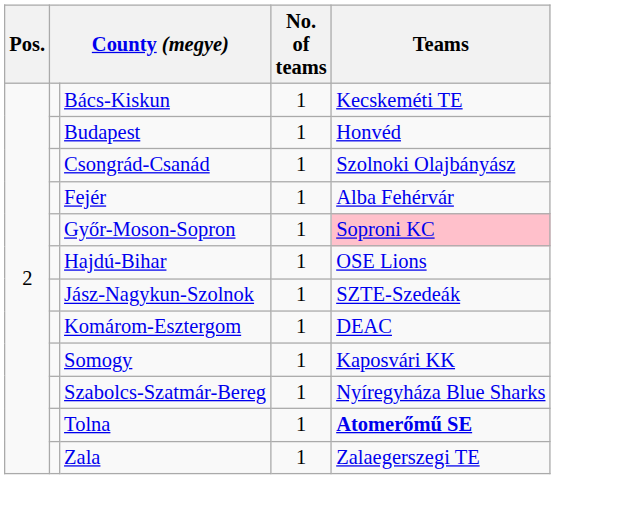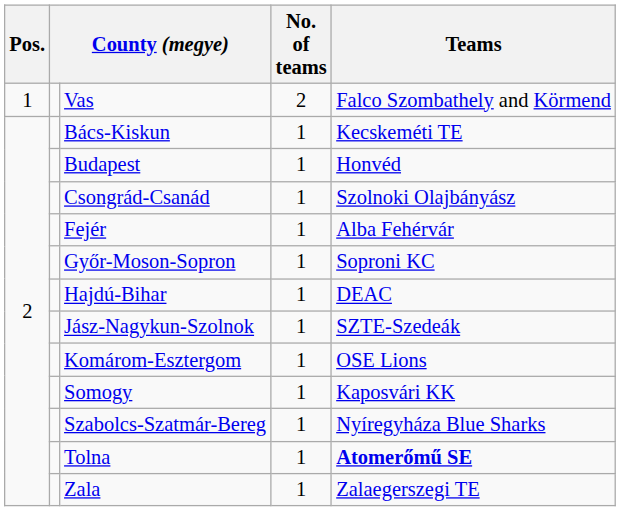 <table class="wikitable" style="float:left;margin-right:2em;">
 <tr>
 <th>Pos.</th>
 <th colspan=2><a href='#'>County</a> <em>(megye)</em></th>
 <th width=30>No. of teams</th>
 <th>Teams</th>
+</tr>
+<tr>
+<td rowspan="1" align="center">1</td>
+<td align=center></td>
+<td><a href='#'>Vas</a></td>
+<td align="center">2</td>
+<td><a href='#'>Falco Szombathely</a> and <a href='#'>Körmend</a></td>
 </tr>
 <tr>
 <td rowspan="12" align="center">2</td>
 <td align=center></td>
 <td><a href='#'>Bács-Kiskun</a></td>
 <td align="center">1</td>
 <td><a href='#'>Kecskeméti TE</a></td>
 </tr>
 <tr>
 <td align=center></td>
 <td><a href='#'>Budapest</a></td>
 <td align="center">1</td>
 <td><a href='#'>Honvéd</a></td>
 </tr>
 <tr>
 <td align=center></td>
 <td><a href='#'>Csongrád-Csanád</a></td>
 <td align="center">1</td>
 <td><a href='#'>Szolnoki Olajbányász</a></td>
 </tr>
 <tr>
 <td align=center></td>
 <td><a href='#'>Fejér</a></td>
 <td align="center">1</td>
 <td><a href='#'>Alba Fehérvár</a></td>
 </tr>
 <tr>
 <td align=center></td>
 <td><a href='#'>Győr-Moson-Sopron</a></td>
 <td align="center">1</td>
-<td style="background: pink;"><a href='#'>Soproni KC</a></td>
+<td><a href='#'>Soproni KC</a></td>
 </tr>
 <tr>
 <td align=center></td>
 <td><a href='#'>Hajdú-Bihar</a></td>
 <td align="center">1</td>
-<td><a href='#'>OSE Lions</a></td>
+<td><a href='#'>DEAC</a></td>
 </tr>
 <tr>
 <td align=center></td>
 <td><a href='#'>Jász-Nagykun-Szolnok</a></td>
 <td align="center">1</td>
 <td><a href='#'>SZTE-Szedeák</a></td>
 </tr>
 <tr>
 <td align=center></td>
 <td><a href='#'>Komárom-Esztergom</a></td>
 <td align="center">1</td>
-<td><a href='#'>DEAC</a></td>
+<td><a href='#'>OSE Lions</a></td>
 </tr>
 <tr>
 <td align=center></td>
 <td><a href='#'>Somogy</a></td>
 <td align="center">1</td>
 <td><a href='#'>Kaposvári KK</a></td>
 </tr>
 <tr>
 <td align=center></td>
 <td><a href='#'>Szabolcs-Szatmár-Bereg</a></td>
 <td align="center">1</td>
 <td><a href='#'>Nyíregyháza Blue Sharks</a></td>
 </tr>
 <tr>
 <td align=center></td>
 <td><a href='#'>Tolna</a></td>
 <td align="center">1</td>
 <td><strong><a href='#'>Atomerőmű SE</a></strong></td>
 </tr>
 <tr>
 <td align=center></td>
 <td><a href='#'>Zala</a></td>
 <td align="center">1</td>
 <td><a href='#'>Zalaegerszegi TE</a></td>
 </tr>
 </table>
